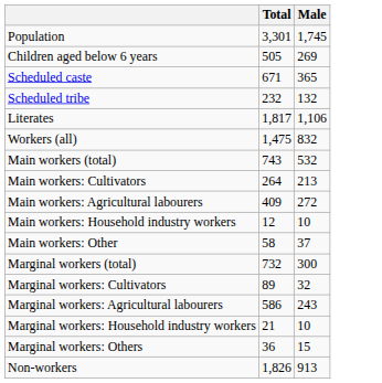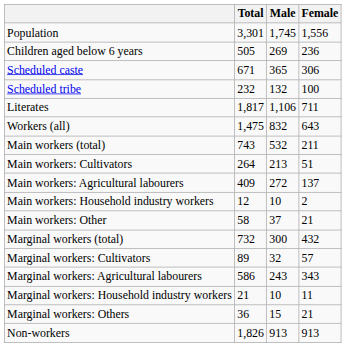 <table class="wikitable sortable">
 <tr>
 <th></th>
 <th>Total</th>
 <th>Male</th>
+<th>Female</th>
 </tr>
 <tr>
 <td>Population</td>
 <td>3,301</td>
 <td>1,745</td>
+<td>1,556</td>
 </tr>
 <tr>
 <td>Children aged below 6 years</td>
 <td>505</td>
 <td>269</td>
+<td>236</td>
 </tr>
 <tr>
 <td><a href='#'>Scheduled caste</a></td>
 <td>671</td>
 <td>365</td>
+<td>306</td>
 </tr>
 <tr>
 <td><a href='#'>Scheduled tribe</a></td>
 <td>232</td>
 <td>132</td>
+<td>100</td>
 </tr>
 <tr>
 <td>Literates</td>
 <td>1,817</td>
 <td>1,106</td>
+<td>711</td>
 </tr>
 <tr>
 <td>Workers (all)</td>
 <td>1,475</td>
 <td>832</td>
+<td>643</td>
 </tr>
 <tr>
 <td>Main workers (total)</td>
 <td>743</td>
 <td>532</td>
+<td>211</td>
 </tr>
 <tr>
 <td>Main workers: Cultivators</td>
 <td>264</td>
 <td>213</td>
+<td>51</td>
 </tr>
 <tr>
 <td>Main workers: Agricultural labourers</td>
 <td>409</td>
 <td>272</td>
+<td>137</td>
 </tr>
 <tr>
 <td>Main workers: Household industry workers</td>
 <td>12</td>
 <td>10</td>
+<td>2</td>
 </tr>
 <tr>
 <td>Main workers: Other</td>
 <td>58</td>
 <td>37</td>
+<td>21</td>
 </tr>
 <tr>
 <td>Marginal workers (total)</td>
 <td>732</td>
 <td>300</td>
+<td>432</td>
 </tr>
 <tr>
 <td>Marginal workers: Cultivators</td>
 <td>89</td>
 <td>32</td>
+<td>57</td>
 </tr>
 <tr>
 <td>Marginal workers: Agricultural labourers</td>
 <td>586</td>
 <td>243</td>
+<td>343</td>
 </tr>
 <tr>
 <td>Marginal workers: Household industry workers</td>
 <td>21</td>
 <td>10</td>
+<td>11</td>
 </tr>
 <tr>
 <td>Marginal workers: Others</td>
 <td>36</td>
 <td>15</td>
+<td>21</td>
 </tr>
 <tr>
 <td>Non-workers</td>
 <td>1,826</td>
 <td>913</td>
+<td>913</td>
 </tr>
 </table>
